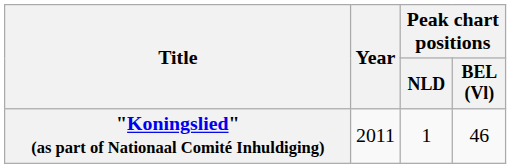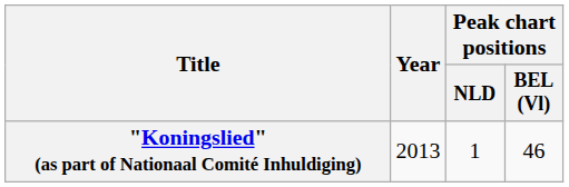 <table class="wikitable plainrowheaders" style="text-align:center;">
 <tr>
 <th scope="col" rowspan="2" style="width:17em;">Title</th>
 <th scope="col" rowspan="2" style="width:1em;">Year</th>
 <th scope="colgroup" colspan="2">Peak chart positions</th>
 </tr>
 <tr>
 <th scope="col" style="width:2.5em;font-size:90%;">NLD<br></th>
 <th scope="col" style="width:2.5em;font-size:90%;">BEL<br>(Vl)<br></th>
 </tr>
 <tr>
 <th scope="row">"<a href='#'>Koningslied</a>"<br><small>(as part of Nationaal Comité Inhuldiging)</small></th>
-<td>2011</td>
+<td>2013</td>
 <td>1</td>
 <td>46</td>
 </tr>
 </table>
